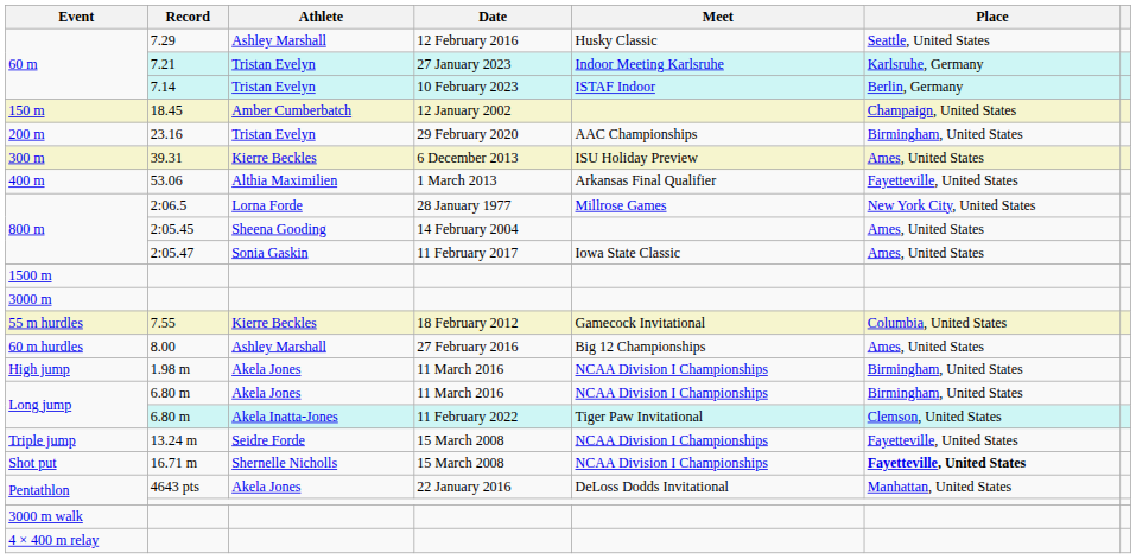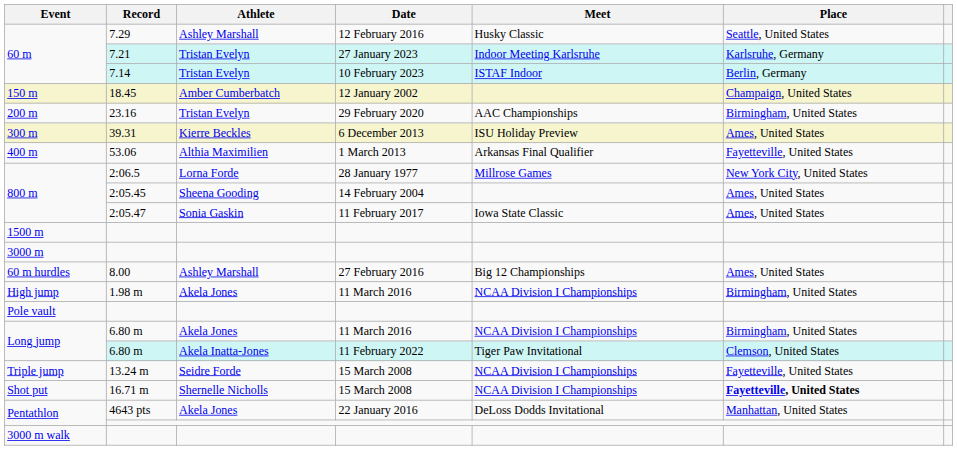 <table class="wikitable" style="font-size:95%; width: 95%;">
 <tr>
 <th>Event</th>
 <th>Record</th>
 <th>Athlete</th>
 <th>Date</th>
 <th>Meet</th>
 <th>Place</th>
 <th></th>
 </tr>
 <tr>
 <td rowspan=3><a href='#'>60 m</a></td>
 <td>7.29</td>
 <td><a href='#'>Ashley Marshall</a></td>
 <td>12 February 2016</td>
 <td>Husky Classic</td>
 <td><a href='#'>Seattle</a>, United States</td>
 <td></td>
 </tr>
 <tr style = "background:#CEF6F5">
 <td>7.21</td>
 <td><a href='#'>Tristan Evelyn</a></td>
 <td>27 January 2023</td>
 <td><a href='#'>Indoor Meeting Karlsruhe</a></td>
 <td><a href='#'>Karlsruhe</a>, Germany</td>
 <td></td>
 </tr>
 <tr style = "background:#CEF6F5">
 <td>7.14</td>
 <td><a href='#'>Tristan Evelyn</a></td>
 <td>10 February 2023</td>
 <td><a href='#'>ISTAF Indoor</a></td>
 <td><a href='#'>Berlin</a>, Germany</td>
 <td></td>
 </tr>
 <tr style="background:#f6F5CE;">
 <td><a href='#'>150 m</a></td>
 <td>18.45</td>
 <td><a href='#'>Amber Cumberbatch</a></td>
 <td>12 January 2002</td>
 <td></td>
 <td><a href='#'>Champaign</a>, United States</td>
 <td></td>
 </tr>
 <tr>
 <td><a href='#'>200 m</a></td>
 <td>23.16</td>
 <td><a href='#'>Tristan Evelyn</a></td>
 <td>29 February 2020</td>
 <td>AAC Championships</td>
 <td><a href='#'>Birmingham</a>, United States</td>
 <td></td>
 </tr>
 <tr style="background:#f6F5CE;">
 <td><a href='#'>300 m</a></td>
 <td>39.31 </td>
 <td><a href='#'>Kierre Beckles</a></td>
 <td>6 December 2013</td>
 <td>ISU Holiday Preview</td>
 <td><a href='#'>Ames</a>, United States</td>
 <td></td>
 </tr>
 <tr>
 <td><a href='#'>400 m</a></td>
 <td>53.06</td>
 <td><a href='#'>Althia Maximilien</a></td>
 <td>1 March 2013</td>
 <td>Arkansas Final Qualifier</td>
 <td><a href='#'>Fayetteville</a>, United States</td>
 <td></td>
 </tr>
 <tr>
 <td rowspan=3><a href='#'>800 m</a></td>
 <td>2:06.5</td>
 <td><a href='#'>Lorna Forde</a></td>
 <td>28 January 1977</td>
 <td><a href='#'>Millrose Games</a></td>
 <td><a href='#'>New York City</a>, United States</td>
 <td></td>
 </tr>
 <tr>
 <td>2:05.45 </td>
 <td><a href='#'>Sheena Gooding</a></td>
 <td>14 February 2004</td>
 <td></td>
 <td><a href='#'>Ames</a>, United States</td>
 <td></td>
 </tr>
 <tr>
 <td>2:05.47 </td>
 <td><a href='#'>Sonia Gaskin</a></td>
 <td>11 February 2017</td>
 <td>Iowa State Classic</td>
 <td><a href='#'>Ames</a>, United States</td>
 <td></td>
 </tr>
 <tr>
 <td><a href='#'>1500 m</a></td>
 <td></td>
 <td></td>
 <td></td>
 <td></td>
 <td></td>
 <td></td>
 </tr>
 <tr>
 <td><a href='#'>3000 m</a></td>
 <td></td>
 <td></td>
 <td></td>
 <td></td>
 <td></td>
 <td></td>
 </tr>
-<tr style="background:#f6F5CE;">
-<td><a href='#'>55 m hurdles</a></td>
-<td>7.55</td>
-<td><a href='#'>Kierre Beckles</a></td>
-<td>18 February 2012</td>
-<td>Gamecock Invitational</td>
-<td><a href='#'>Columbia</a>, United States</td>
-<td></td>
-</tr>
 <tr>
 <td><a href='#'>60 m hurdles</a></td>
 <td>8.00</td>
 <td><a href='#'>Ashley Marshall</a></td>
 <td>27 February 2016</td>
 <td>Big 12 Championships</td>
 <td><a href='#'>Ames</a>, United States</td>
 <td></td>
 </tr>
 <tr>
 <td><a href='#'>High jump</a></td>
 <td>1.98 m</td>
 <td><a href='#'>Akela Jones</a></td>
 <td>11 March 2016</td>
 <td><a href='#'>NCAA Division I Championships</a></td>
 <td><a href='#'>Birmingham</a>, United States</td>
+<td></td>
+</tr>
+<tr>
+<td><a href='#'>Pole vault</a></td>
+<td></td>
+<td></td>
+<td></td>
+<td></td>
+<td></td>
 <td></td>
 </tr>
 <tr>
 <td rowspan=2><a href='#'>Long jump</a></td>
 <td>6.80 m</td>
 <td><a href='#'>Akela Jones</a></td>
 <td>11 March 2016</td>
 <td><a href='#'>NCAA Division I Championships</a></td>
 <td><a href='#'>Birmingham</a>, United States</td>
 <td></td>
 </tr>
 <tr bgcolor=#CEF6F5>
 <td>6.80 m</td>
 <td><a href='#'>Akela Inatta-Jones</a></td>
 <td>11 February 2022</td>
 <td>Tiger Paw Invitational</td>
 <td><a href='#'>Clemson</a>, United States</td>
 <td></td>
 </tr>
 <tr>
 <td><a href='#'>Triple jump</a></td>
 <td>13.24 m</td>
 <td><a href='#'>Seidre Forde</a></td>
 <td>15 March 2008</td>
 <td><a href='#'>NCAA Division I Championships</a></td>
 <td><a href='#'>Fayetteville</a>, United States</td>
 <td></td>
 </tr>
 <tr>
 <td><a href='#'>Shot put</a></td>
 <td>16.71 m</td>
 <td><a href='#'>Shernelle Nicholls</a></td>
 <td>15 March 2008</td>
 <td><a href='#'>NCAA Division I Championships</a></td>
 <td><strong><a href='#'>Fayetteville</a>, United States</strong></td>
 <td></td>
 </tr>
 <tr>
 <td rowspan=2><a href='#'>Pentathlon</a></td>
 <td>4643 pts</td>
 <td><a href='#'>Akela Jones</a></td>
 <td>22 January 2016</td>
 <td>DeLoss Dodds Invitational</td>
 <td><a href='#'>Manhattan</a>, United States</td>
 <td></td>
 </tr>
 <tr>
 <td colspan=5></td>
 <td></td>
 </tr>
 <tr>
 <td><a href='#'>3000 m walk</a></td>
 <td></td>
 <td></td>
 <td></td>
 <td></td>
 <td></td>
 <td></td>
 </tr>
-<tr>
-<td><a href='#'>4 × 400 m relay</a></td>
-<td></td>
-<td></td>
-<td></td>
-<td></td>
-<td></td>
-<td></td>
-</tr>
 </table>
